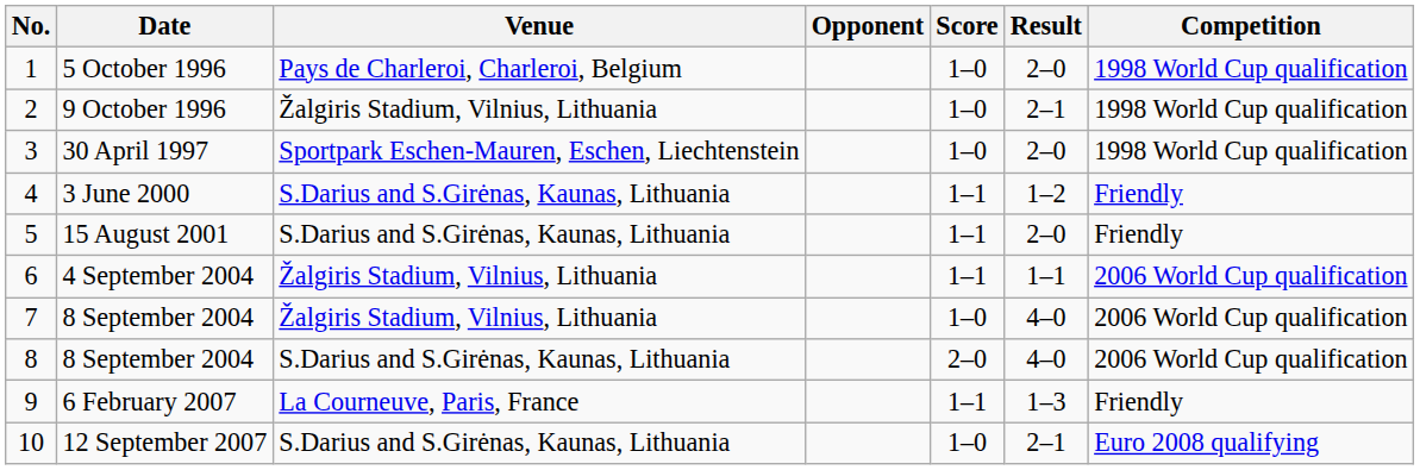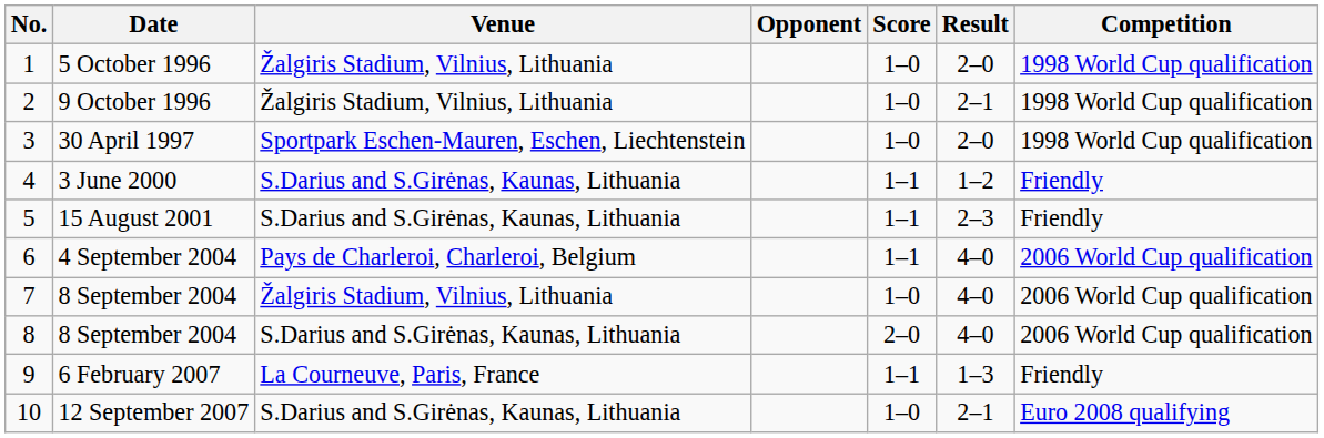 <table class="wikitable sortable">
 <tr>
 <th scope="col">No.</th>
 <th scope="col">Date</th>
 <th scope="col">Venue</th>
 <th scope="col">Opponent</th>
 <th scope="col">Score</th>
 <th scope="col">Result</th>
 <th scope="col">Competition</th>
 </tr>
 <tr>
 <td align="center">1</td>
 <td>5 October 1996</td>
-<td><a href='#'>Pays de Charleroi</a>, <a href='#'>Charleroi</a>, Belgium</td>
+<td><a href='#'>Žalgiris Stadium</a>, <a href='#'>Vilnius</a>, Lithuania</td>
 <td></td>
 <td align="center">1–0</td>
 <td align="center">2–0</td>
 <td><a href='#'>1998 World Cup qualification</a></td>
 </tr>
 <tr>
 <td align="center">2</td>
 <td>9 October 1996</td>
 <td>Žalgiris Stadium, Vilnius, Lithuania</td>
 <td></td>
 <td align="center">1–0</td>
 <td align="center">2–1</td>
 <td>1998 World Cup qualification</td>
 </tr>
 <tr>
 <td align="center">3</td>
 <td>30 April 1997</td>
 <td><a href='#'>Sportpark Eschen-Mauren</a>, <a href='#'>Eschen</a>, Liechtenstein</td>
 <td></td>
 <td align="center">1–0</td>
 <td align="center">2–0</td>
 <td>1998 World Cup qualification</td>
 </tr>
 <tr>
 <td align="center">4</td>
 <td>3 June 2000</td>
 <td><a href='#'>S.Darius and S.Girėnas</a>, <a href='#'>Kaunas</a>, Lithuania</td>
 <td></td>
 <td align="center">1–1</td>
 <td align="center">1–2</td>
 <td><a href='#'>Friendly</a></td>
 </tr>
 <tr>
 <td align="center">5</td>
 <td>15 August 2001</td>
 <td>S.Darius and S.Girėnas, Kaunas, Lithuania</td>
 <td></td>
 <td align="center">1–1</td>
-<td align="center">2–0</td>
+<td align="center">2–3</td>
 <td>Friendly</td>
 </tr>
 <tr>
 <td align="center">6</td>
 <td>4 September 2004</td>
-<td><a href='#'>Žalgiris Stadium</a>, <a href='#'>Vilnius</a>, Lithuania</td>
+<td><a href='#'>Pays de Charleroi</a>, <a href='#'>Charleroi</a>, Belgium</td>
 <td></td>
 <td align="center">1–1</td>
-<td align="center">1–1</td>
+<td align="center">4–0</td>
 <td><a href='#'>2006 World Cup qualification</a></td>
 </tr>
 <tr>
 <td align="center">7</td>
 <td>8 September 2004</td>
 <td><a href='#'>Žalgiris Stadium</a>, <a href='#'>Vilnius</a>, Lithuania</td>
 <td></td>
 <td align="center">1–0</td>
 <td align="center">4–0</td>
 <td>2006 World Cup qualification</td>
 </tr>
 <tr>
 <td align="center">8</td>
 <td>8 September 2004</td>
 <td>S.Darius and S.Girėnas, Kaunas, Lithuania</td>
 <td></td>
 <td align="center">2–0</td>
 <td align="center">4–0</td>
 <td>2006 World Cup qualification</td>
 </tr>
 <tr>
 <td align="center">9</td>
 <td>6 February 2007</td>
 <td><a href='#'>La Courneuve</a>, <a href='#'>Paris</a>, France</td>
 <td></td>
 <td align="center">1–1</td>
 <td align="center">1–3</td>
 <td>Friendly</td>
 </tr>
 <tr>
 <td align="center">10</td>
 <td>12 September 2007</td>
 <td>S.Darius and S.Girėnas, Kaunas, Lithuania</td>
 <td></td>
 <td align="center">1–0</td>
 <td align="center">2–1</td>
 <td><a href='#'>Euro 2008 qualifying</a></td>
 </tr>
 </table>
